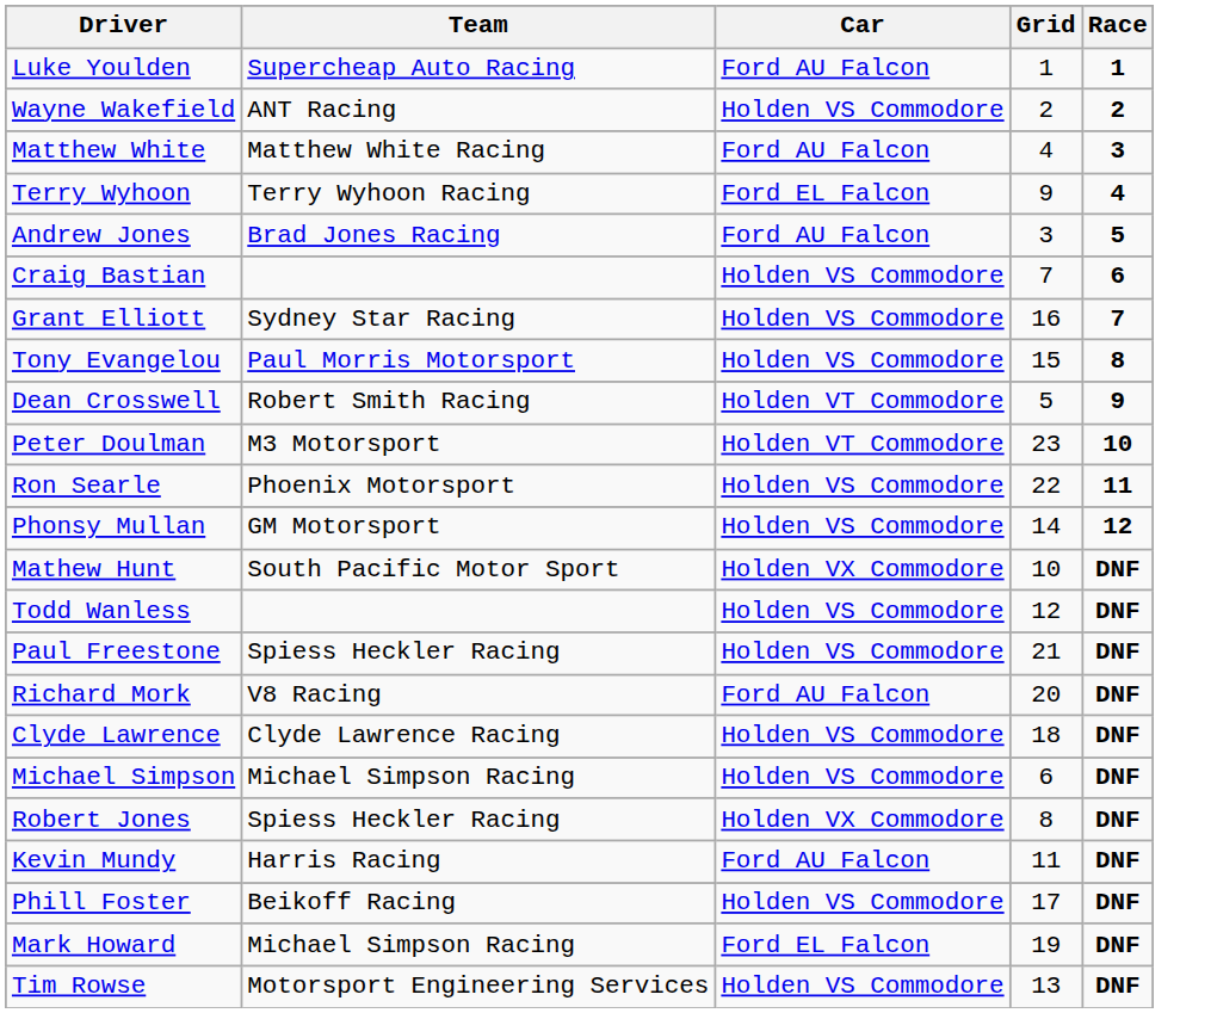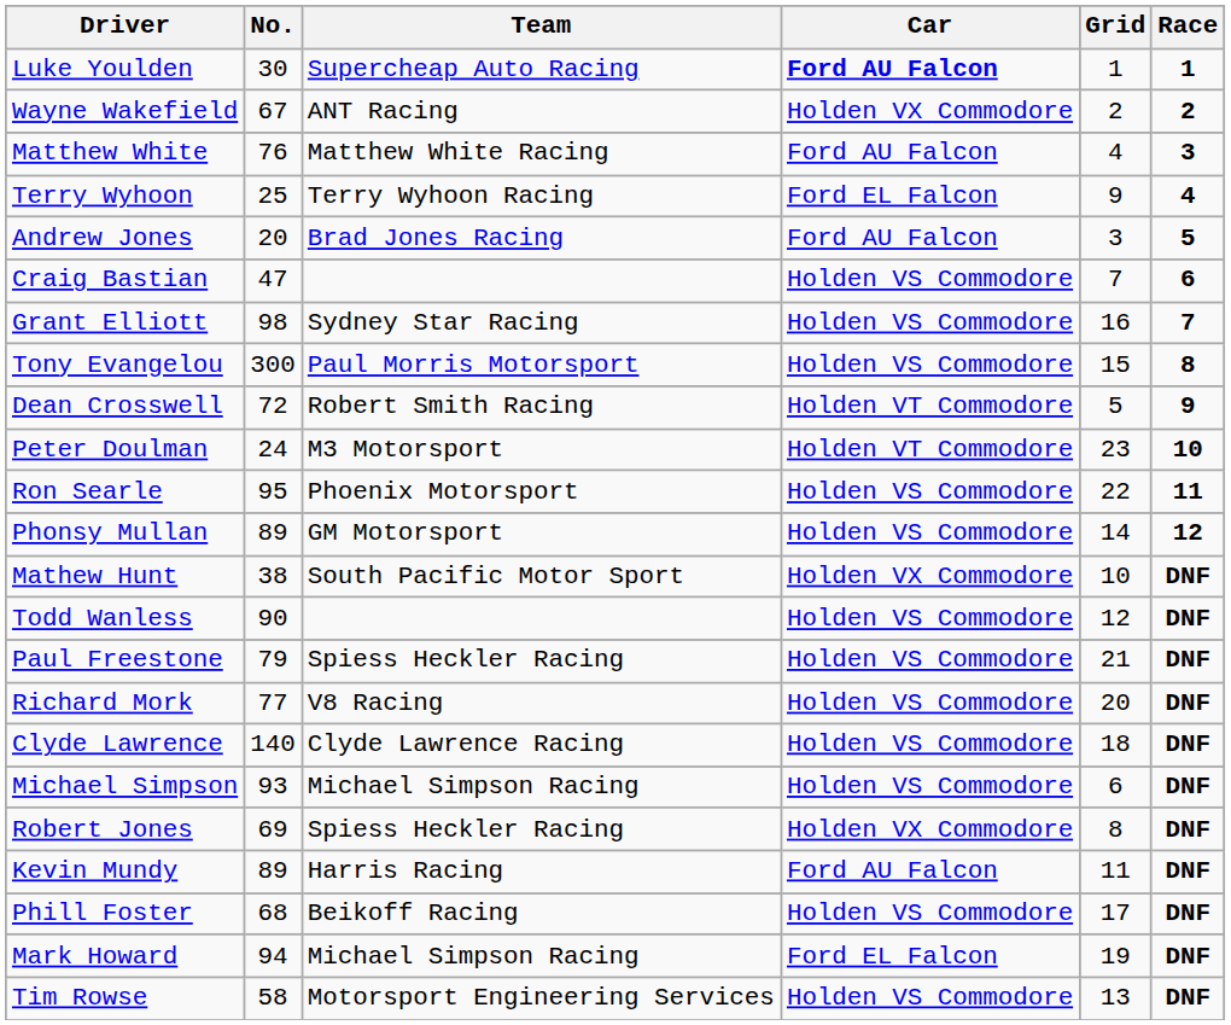 <table class="wikitable" style="font-size: 90%">
 <tr>
 <th>Driver</th>
+<th>No.</th>
 <th>Team</th>
 <th>Car</th>
 <th>Grid</th>
 <th>Race</th>
 </tr>
 <tr>
 <td> <a href='#'>Luke Youlden</a></td>
+<td align="center">30</td>
 <td><a href='#'>Supercheap Auto Racing</a></td>
-<td><a href='#'>Ford AU Falcon</a></td>
+<td><strong><a href='#'>Ford AU Falcon</a></strong></td>
 <td align="center">1</td>
 <td align="center"><strong>1</strong></td>
 </tr>
 <tr>
 <td> <a href='#'>Wayne Wakefield</a></td>
+<td align="center">67</td>
 <td>ANT Racing</td>
-<td><a href='#'>Holden VS Commodore</a></td>
+<td><a href='#'>Holden VX Commodore</a></td>
 <td align="center">2</td>
 <td align="center"><strong>2</strong></td>
 </tr>
 <tr>
 <td> <a href='#'>Matthew White</a></td>
+<td align="center">76</td>
 <td>Matthew White Racing</td>
 <td><a href='#'>Ford AU Falcon</a></td>
 <td align="center">4</td>
 <td align="center"><strong>3</strong></td>
 </tr>
 <tr>
 <td> <a href='#'>Terry Wyhoon</a></td>
+<td align="center">25</td>
 <td>Terry Wyhoon Racing</td>
 <td><a href='#'>Ford EL Falcon</a></td>
 <td align="center">9</td>
 <td align="center"><strong>4</strong></td>
 </tr>
 <tr>
 <td> <a href='#'>Andrew Jones</a></td>
+<td align="center">20</td>
 <td><a href='#'>Brad Jones Racing</a></td>
 <td><a href='#'>Ford AU Falcon</a></td>
 <td align="center">3</td>
 <td align="center"><strong>5</strong></td>
 </tr>
 <tr>
 <td> <a href='#'>Craig Bastian</a></td>
+<td align="center">47</td>
 <td></td>
 <td><a href='#'>Holden VS Commodore</a></td>
 <td align="center">7</td>
 <td align="center"><strong>6</strong></td>
 </tr>
 <tr>
 <td> <a href='#'>Grant Elliott</a></td>
+<td align="center">98</td>
 <td>Sydney Star Racing</td>
 <td><a href='#'>Holden VS Commodore</a></td>
 <td align="center">16</td>
 <td align="center"><strong>7</strong></td>
 </tr>
 <tr>
 <td> <a href='#'>Tony Evangelou</a></td>
+<td align="center">300</td>
 <td><a href='#'>Paul Morris Motorsport</a></td>
 <td><a href='#'>Holden VS Commodore</a></td>
 <td align="center">15</td>
 <td align="center"><strong>8</strong></td>
 </tr>
 <tr>
 <td> <a href='#'>Dean Crosswell</a></td>
+<td align="center">72</td>
 <td>Robert Smith Racing</td>
 <td><a href='#'>Holden VT Commodore</a></td>
 <td align="center">5</td>
 <td align="center"><strong>9</strong></td>
 </tr>
 <tr>
 <td> <a href='#'>Peter Doulman</a></td>
+<td align="center">24</td>
 <td>M3 Motorsport</td>
 <td><a href='#'>Holden VT Commodore</a></td>
 <td align="center">23</td>
 <td align="center"><strong>10</strong></td>
 </tr>
 <tr>
 <td> <a href='#'>Ron Searle</a></td>
+<td align="center">95</td>
 <td>Phoenix Motorsport</td>
 <td><a href='#'>Holden VS Commodore</a></td>
 <td align="center">22</td>
 <td align="center"><strong>11</strong></td>
 </tr>
 <tr>
 <td> <a href='#'>Phonsy Mullan</a></td>
+<td align="center">89</td>
 <td>GM Motorsport</td>
 <td><a href='#'>Holden VS Commodore</a></td>
 <td align="center">14</td>
 <td align="center"><strong>12</strong></td>
 </tr>
 <tr>
 <td> <a href='#'>Mathew Hunt</a></td>
+<td align="center">38</td>
 <td>South Pacific Motor Sport</td>
 <td><a href='#'>Holden VX Commodore</a></td>
 <td align="center">10</td>
 <td align="center"><strong>DNF</strong></td>
 </tr>
 <tr>
 <td> <a href='#'>Todd Wanless</a></td>
+<td align="center">90</td>
 <td></td>
 <td><a href='#'>Holden VS Commodore</a></td>
 <td align="center">12</td>
 <td align="center"><strong>DNF</strong></td>
 </tr>
 <tr>
 <td> <a href='#'>Paul Freestone</a></td>
+<td align="center">79</td>
 <td>Spiess Heckler Racing</td>
 <td><a href='#'>Holden VS Commodore</a></td>
 <td align="center">21</td>
 <td align="center"><strong>DNF</strong></td>
 </tr>
 <tr>
 <td> <a href='#'>Richard Mork</a></td>
+<td align="center">77</td>
 <td>V8 Racing</td>
-<td><a href='#'>Ford AU Falcon</a></td>
+<td><a href='#'>Holden VS Commodore</a></td>
 <td align="center">20</td>
 <td align="center"><strong>DNF</strong></td>
 </tr>
 <tr>
 <td> <a href='#'>Clyde Lawrence</a></td>
+<td align="center">140</td>
 <td>Clyde Lawrence Racing</td>
 <td><a href='#'>Holden VS Commodore</a></td>
 <td align="center">18</td>
 <td align="center"><strong>DNF</strong></td>
 </tr>
 <tr>
 <td> <a href='#'>Michael Simpson</a></td>
+<td align="center">93</td>
 <td>Michael Simpson Racing</td>
 <td><a href='#'>Holden VS Commodore</a></td>
 <td align="center">6</td>
 <td align="center"><strong>DNF</strong></td>
 </tr>
 <tr>
 <td> <a href='#'>Robert Jones</a></td>
+<td align="center">69</td>
 <td>Spiess Heckler Racing</td>
 <td><a href='#'>Holden VX Commodore</a></td>
 <td align="center">8</td>
 <td align="center"><strong>DNF</strong></td>
 </tr>
 <tr>
 <td> <a href='#'>Kevin Mundy</a></td>
+<td align="center">89</td>
 <td>Harris Racing</td>
 <td><a href='#'>Ford AU Falcon</a></td>
 <td align="center">11</td>
 <td align="center"><strong>DNF</strong></td>
 </tr>
 <tr>
 <td> <a href='#'>Phill Foster</a></td>
+<td align="center">68</td>
 <td>Beikoff Racing</td>
 <td><a href='#'>Holden VS Commodore</a></td>
 <td align="center">17</td>
 <td align="center"><strong>DNF</strong></td>
 </tr>
 <tr>
 <td> <a href='#'>Mark Howard</a></td>
+<td align="center">94</td>
 <td>Michael Simpson Racing</td>
 <td><a href='#'>Ford EL Falcon</a></td>
 <td align="center">19</td>
 <td align="center"><strong>DNF</strong></td>
 </tr>
 <tr>
 <td> <a href='#'>Tim Rowse</a></td>
+<td align="center">58</td>
 <td>Motorsport Engineering Services</td>
 <td><a href='#'>Holden VS Commodore</a></td>
 <td align="center">13</td>
 <td align="center"><strong>DNF</strong></td>
 </tr>
 </table>
